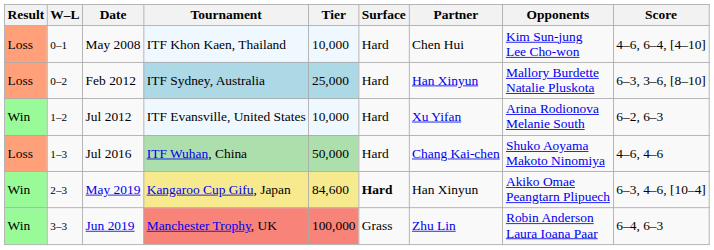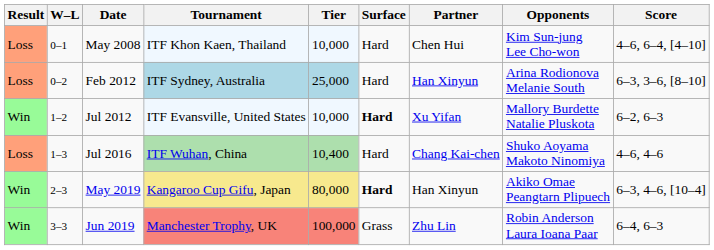 <table class="sortable wikitable">
 <tr>
 <th>Result</th>
 <th class="unsortable">W–L</th>
 <th>Date</th>
 <th>Tournament</th>
 <th>Tier</th>
 <th>Surface</th>
 <th>Partner</th>
 <th>Opponents</th>
 <th class="unsortable">Score</th>
 </tr>
 <tr>
 <td style="background:#ffa07a;">Loss</td>
 <td><small>0–1</small></td>
 <td>May 2008</td>
 <td style="background:#f0f8ff;">ITF Khon Kaen, Thailand</td>
 <td style="background:#f0f8ff;">10,000</td>
 <td>Hard</td>
 <td> Chen Hui</td>
 <td> <a href='#'>Kim Sun-jung</a> <br>  <a href='#'>Lee Cho-won</a></td>
 <td>4–6, 6–4, [4–10]</td>
 </tr>
 <tr>
 <td style="background:#ffa07a;">Loss</td>
 <td><small>0–2</small></td>
 <td>Feb 2012</td>
 <td style="background:lightblue;">ITF Sydney, Australia</td>
 <td style="background:lightblue;">25,000</td>
 <td>Hard</td>
 <td> <a href='#'>Han Xinyun</a></td>
-<td> <a href='#'>Mallory Burdette</a> <br>  <a href='#'>Natalie Pluskota</a></td>
+<td> <a href='#'>Arina Rodionova</a> <br>  <a href='#'>Melanie South</a></td>
 <td>6–3, 3–6, [8–10]</td>
 </tr>
 <tr>
 <td bgcolor="98FB98">Win</td>
 <td><small>1–2</small></td>
 <td>Jul 2012</td>
 <td style="background:#f0f8ff;">ITF Evansville, United States</td>
 <td style="background:#f0f8ff;">10,000</td>
-<td>Hard</td>
+<td><strong>Hard</strong></td>
 <td> <a href='#'>Xu Yifan</a></td>
-<td> <a href='#'>Arina Rodionova</a> <br>  <a href='#'>Melanie South</a></td>
+<td> <a href='#'>Mallory Burdette</a> <br>  <a href='#'>Natalie Pluskota</a></td>
 <td>6–2, 6–3</td>
 </tr>
 <tr>
 <td style="background:#ffa07a;">Loss</td>
 <td><small>1–3</small></td>
 <td>Jul 2016</td>
 <td style="background:#addfad;"><a href='#'>ITF Wuhan</a>, China</td>
-<td style="background:#addfad;">50,000</td>
+<td style="background:#addfad;">10,400</td>
 <td>Hard</td>
 <td> <a href='#'>Chang Kai-chen</a></td>
 <td> <a href='#'>Shuko Aoyama</a> <br>  <a href='#'>Makoto Ninomiya</a></td>
 <td>4–6, 4–6</td>
 </tr>
 <tr>
 <td bgcolor="98FB98">Win</td>
 <td><small>2–3</small></td>
 <td><a href='#'>May 2019</a></td>
 <td style="background:#f7e98e;"><a href='#'>Kangaroo Cup Gifu</a>, Japan</td>
-<td style="background:#f7e98e;">84,600</td>
+<td style="background:#f7e98e;">80,000</td>
 <td><strong>Hard</strong></td>
 <td> Han Xinyun</td>
 <td> <a href='#'>Akiko Omae</a> <br>  <a href='#'>Peangtarn Plipuech</a></td>
 <td>6–3, 4–6, [10–4]</td>
 </tr>
 <tr>
 <td bgcolor="98FB98">Win</td>
 <td><small>3–3</small></td>
 <td><a href='#'>Jun 2019</a></td>
 <td style="background:#f88379;"><a href='#'>Manchester Trophy</a>, UK</td>
 <td style="background:#f88379;">100,000</td>
 <td>Grass</td>
 <td> <a href='#'>Zhu Lin</a></td>
 <td> <a href='#'>Robin Anderson</a> <br>  <a href='#'>Laura Ioana Paar</a></td>
 <td>6–4, 6–3</td>
 </tr>
 </table>
